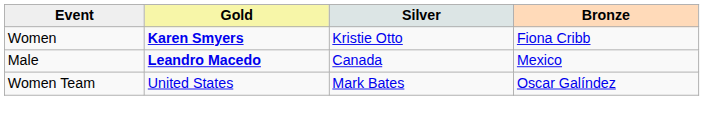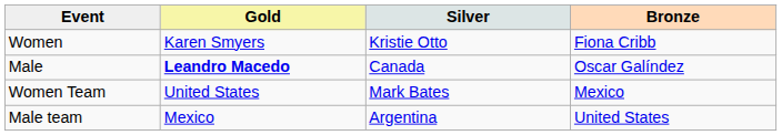 <table class="wikitable">
 <tr>
 <th style="text-align:center; width:150px; background:#efefef;">Event</th>
 <th style="text-align:center; width:200px; background:#f7f6a8;">Gold</th>
 <th style="text-align:center; width:200px; background:#dce5e5;">Silver</th>
 <th style="text-align:center; width:200px; background:#ffdab9;">Bronze</th>
 </tr>
 <tr>
 <td>Women</td>
-<td><strong><a href='#'>Karen Smyers</a><br></strong></td>
+<td><a href='#'>Karen Smyers</a><br></td>
 <td><a href='#'>Kristie Otto</a><br></td>
 <td><a href='#'>Fiona Cribb</a><br></td>
 </tr>
 <tr>
 <td>Male</td>
 <td><strong><a href='#'>Leandro Macedo</a><br></strong></td>
 <td><a href='#'>Canada</a><br></td>
-<td><a href='#'>Mexico</a><br></td>
+<td><a href='#'>Oscar Galíndez</a><br></td>
 </tr>
 <tr>
 <td>Women Team</td>
 <td><a href='#'>United States</a><br></td>
 <td><a href='#'>Mark Bates</a><br></td>
-<td><a href='#'>Oscar Galíndez</a><br></td>
+<td><a href='#'>Mexico</a><br></td>
+</tr>
+<tr>
+<td>Male team</td>
+<td><a href='#'>Mexico</a><br></td>
+<td><a href='#'>Argentina</a><br></td>
+<td><a href='#'>United States</a><br></td>
 </tr>
 </table>
